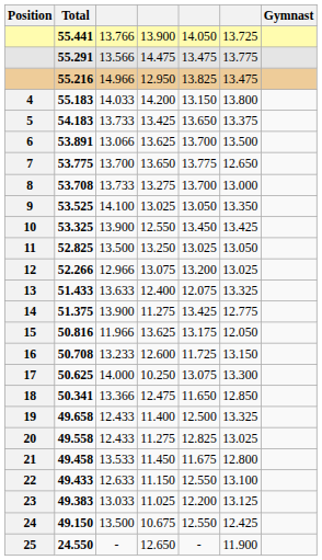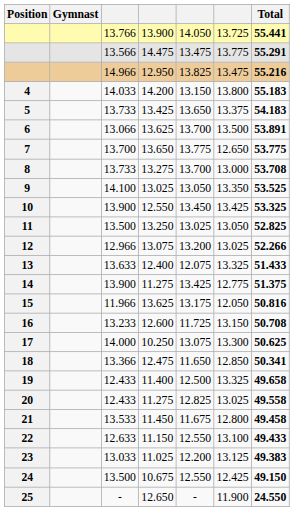 <table class="wikitable sortable" style="text-align:center; font-size:95%">
 <tr>
 <th>Position</th>
-<th>Total</th>
+<th>Gymnast</th>
 <th></th>
 <th></th>
 <th></th>
 <th></th>
-<th>Gymnast</th>
+<th>Total</th>
 </tr>
 <tr bgcolor=fffcaf>
 <td></td>
-<td><strong>55.441</strong></td>
+<td align=left></td>
 <td>13.766</td>
 <td>13.900</td>
 <td>14.050</td>
 <td>13.725</td>
-<td align=left></td>
+<td><strong>55.441</strong></td>
 </tr>
 <tr bgcolor=e5e5e5>
 <td></td>
-<td><strong>55.291</strong></td>
+<td align=left></td>
 <td>13.566</td>
 <td>14.475</td>
 <td>13.475</td>
 <td>13.775</td>
-<td align=left></td>
+<td><strong>55.291</strong></td>
 </tr>
 <tr bgcolor=eecc99>
 <td></td>
-<td><strong>55.216</strong></td>
+<td align=left></td>
 <td>14.966</td>
 <td>12.950</td>
 <td>13.825</td>
 <td>13.475</td>
-<td align=left></td>
+<td><strong>55.216</strong></td>
 </tr>
 <tr>
 <th><strong>4</strong></th>
-<td><strong>55.183</strong></td>
+<td align=left></td>
 <td>14.033</td>
 <td>14.200</td>
 <td>13.150</td>
 <td>13.800</td>
-<td align=left></td>
+<td><strong>55.183</strong></td>
 </tr>
 <tr>
 <th><strong>5</strong></th>
-<td><strong>54.183</strong></td>
+<td align=left></td>
 <td>13.733</td>
 <td>13.425</td>
 <td>13.650</td>
 <td>13.375</td>
-<td align=left></td>
+<td><strong>54.183</strong></td>
 </tr>
 <tr>
 <th><strong>6</strong></th>
-<td><strong>53.891</strong></td>
+<td align=left></td>
 <td>13.066</td>
 <td>13.625</td>
 <td>13.700</td>
 <td>13.500</td>
-<td align=left></td>
+<td><strong>53.891</strong></td>
 </tr>
 <tr>
 <th><strong>7</strong></th>
-<td><strong>53.775</strong></td>
+<td align=left></td>
 <td>13.700</td>
 <td>13.650</td>
 <td>13.775</td>
 <td>12.650</td>
-<td align=left></td>
+<td><strong>53.775</strong></td>
 </tr>
 <tr>
 <th><strong>8</strong></th>
-<td><strong>53.708</strong></td>
+<td align=left></td>
 <td>13.733</td>
 <td>13.275</td>
 <td>13.700</td>
 <td>13.000</td>
-<td align=left></td>
+<td><strong>53.708</strong></td>
 </tr>
 <tr>
 <th><strong>9</strong></th>
-<td><strong>53.525</strong></td>
+<td align=left></td>
 <td>14.100</td>
 <td>13.025</td>
 <td>13.050</td>
 <td>13.350</td>
-<td align=left></td>
+<td><strong>53.525</strong></td>
 </tr>
 <tr>
 <th><strong>10</strong></th>
-<td><strong>53.325</strong></td>
+<td align=left></td>
 <td>13.900</td>
 <td>12.550</td>
 <td>13.450</td>
 <td>13.425</td>
-<td align=left></td>
+<td><strong>53.325</strong></td>
 </tr>
 <tr>
 <th><strong>11</strong></th>
-<td><strong>52.825</strong></td>
+<td align=left></td>
 <td>13.500</td>
 <td>13.250</td>
 <td>13.025</td>
 <td>13.050</td>
-<td align=left></td>
+<td><strong>52.825</strong></td>
 </tr>
 <tr>
 <th><strong>12</strong></th>
-<td><strong>52.266</strong></td>
+<td align=left></td>
 <td>12.966</td>
 <td>13.075</td>
 <td>13.200</td>
 <td>13.025</td>
-<td align=left></td>
+<td><strong>52.266</strong></td>
 </tr>
 <tr>
 <th><strong>13</strong></th>
-<td><strong>51.433</strong></td>
+<td align=left></td>
 <td>13.633</td>
 <td>12.400</td>
 <td>12.075</td>
 <td>13.325</td>
-<td align=left></td>
+<td><strong>51.433</strong></td>
 </tr>
 <tr>
 <th><strong>14</strong></th>
-<td><strong>51.375</strong></td>
+<td align=left></td>
 <td>13.900</td>
 <td>11.275</td>
 <td>13.425</td>
 <td>12.775</td>
-<td align=left></td>
+<td><strong>51.375</strong></td>
 </tr>
 <tr>
 <th><strong>15</strong></th>
-<td><strong>50.816</strong></td>
+<td align=left></td>
 <td>11.966</td>
 <td>13.625</td>
 <td>13.175</td>
 <td>12.050</td>
-<td align=left></td>
+<td><strong>50.816</strong></td>
 </tr>
 <tr>
 <th><strong>16</strong></th>
-<td><strong>50.708</strong></td>
+<td align=left></td>
 <td>13.233</td>
 <td>12.600</td>
 <td>11.725</td>
 <td>13.150</td>
-<td align=left></td>
+<td><strong>50.708</strong></td>
 </tr>
 <tr>
 <th><strong>17</strong></th>
-<td><strong>50.625</strong></td>
+<td align=left></td>
 <td>14.000</td>
 <td>10.250</td>
 <td>13.075</td>
 <td>13.300</td>
-<td align=left></td>
+<td><strong>50.625</strong></td>
 </tr>
 <tr>
 <th><strong>18</strong></th>
-<td><strong>50.341</strong></td>
+<td align=left></td>
 <td>13.366</td>
 <td>12.475</td>
 <td>11.650</td>
 <td>12.850</td>
-<td align=left></td>
+<td><strong>50.341</strong></td>
 </tr>
 <tr>
 <th><strong>19</strong></th>
-<td><strong>49.658</strong></td>
+<td align=left></td>
 <td>12.433</td>
 <td>11.400</td>
 <td>12.500</td>
 <td>13.325</td>
-<td align=left></td>
+<td><strong>49.658</strong></td>
 </tr>
 <tr>
 <th><strong>20</strong></th>
-<td><strong>49.558</strong></td>
+<td align=left></td>
 <td>12.433</td>
 <td>11.275</td>
 <td>12.825</td>
 <td>13.025</td>
-<td align=left></td>
+<td><strong>49.558</strong></td>
 </tr>
 <tr>
 <th><strong>21</strong></th>
-<td><strong>49.458</strong></td>
+<td align=left></td>
 <td>13.533</td>
 <td>11.450</td>
 <td>11.675</td>
 <td>12.800</td>
-<td align=left></td>
+<td><strong>49.458</strong></td>
 </tr>
 <tr>
 <th><strong>22</strong></th>
-<td><strong>49.433</strong></td>
+<td align=left></td>
 <td>12.633</td>
 <td>11.150</td>
 <td>12.550</td>
 <td>13.100</td>
-<td align=left></td>
+<td><strong>49.433</strong></td>
 </tr>
 <tr>
 <th><strong>23</strong></th>
-<td><strong>49.383</strong></td>
+<td align=left></td>
 <td>13.033</td>
 <td>11.025</td>
 <td>12.200</td>
 <td>13.125</td>
-<td align=left></td>
+<td><strong>49.383</strong></td>
 </tr>
 <tr>
 <th><strong>24</strong></th>
-<td><strong>49.150</strong></td>
+<td align=left></td>
 <td>13.500</td>
 <td>10.675</td>
 <td>12.550</td>
 <td>12.425</td>
-<td align=left></td>
+<td><strong>49.150</strong></td>
 </tr>
 <tr>
 <th><strong>25</strong></th>
-<td><strong>24.550</strong></td>
+<td align=left></td>
 <td>-</td>
 <td>12.650</td>
 <td>-</td>
 <td>11.900</td>
-<td align=left></td>
+<td><strong>24.550</strong></td>
 </tr>
 </table>
